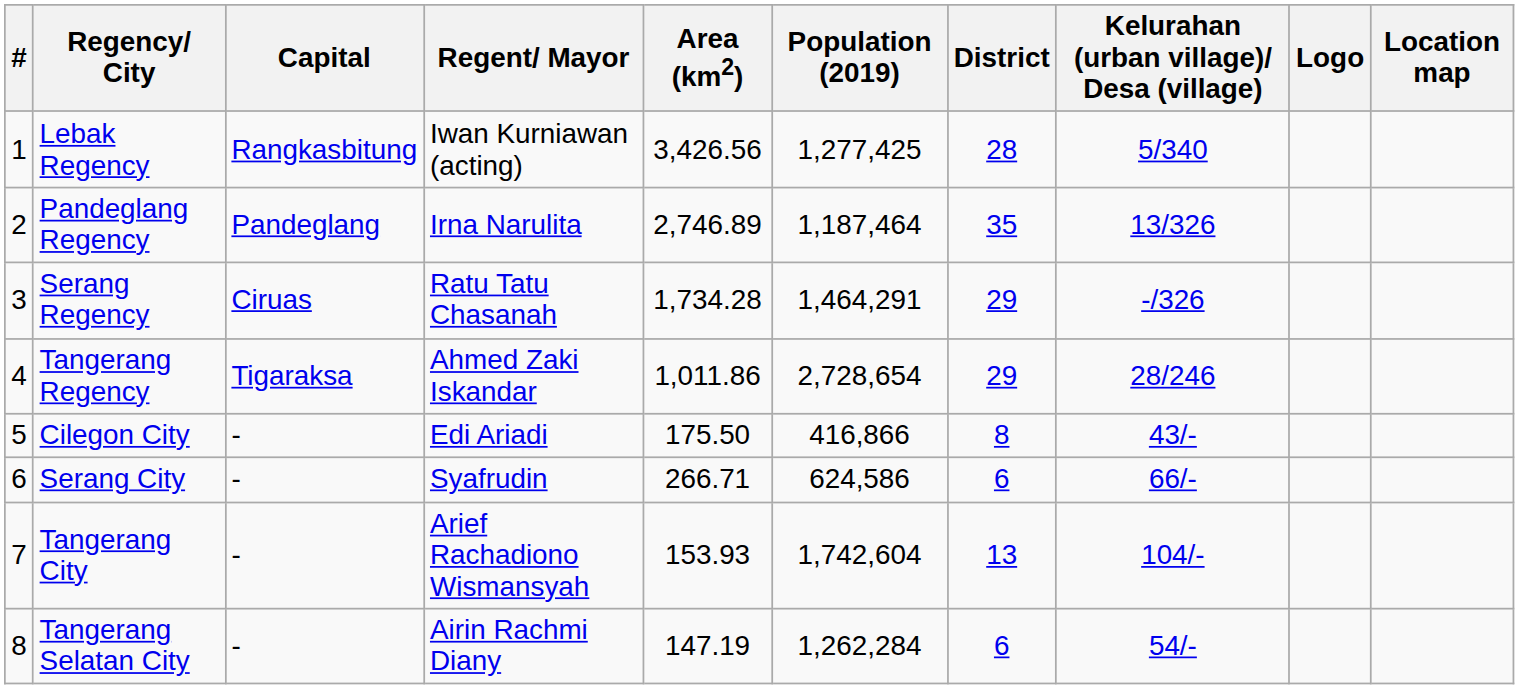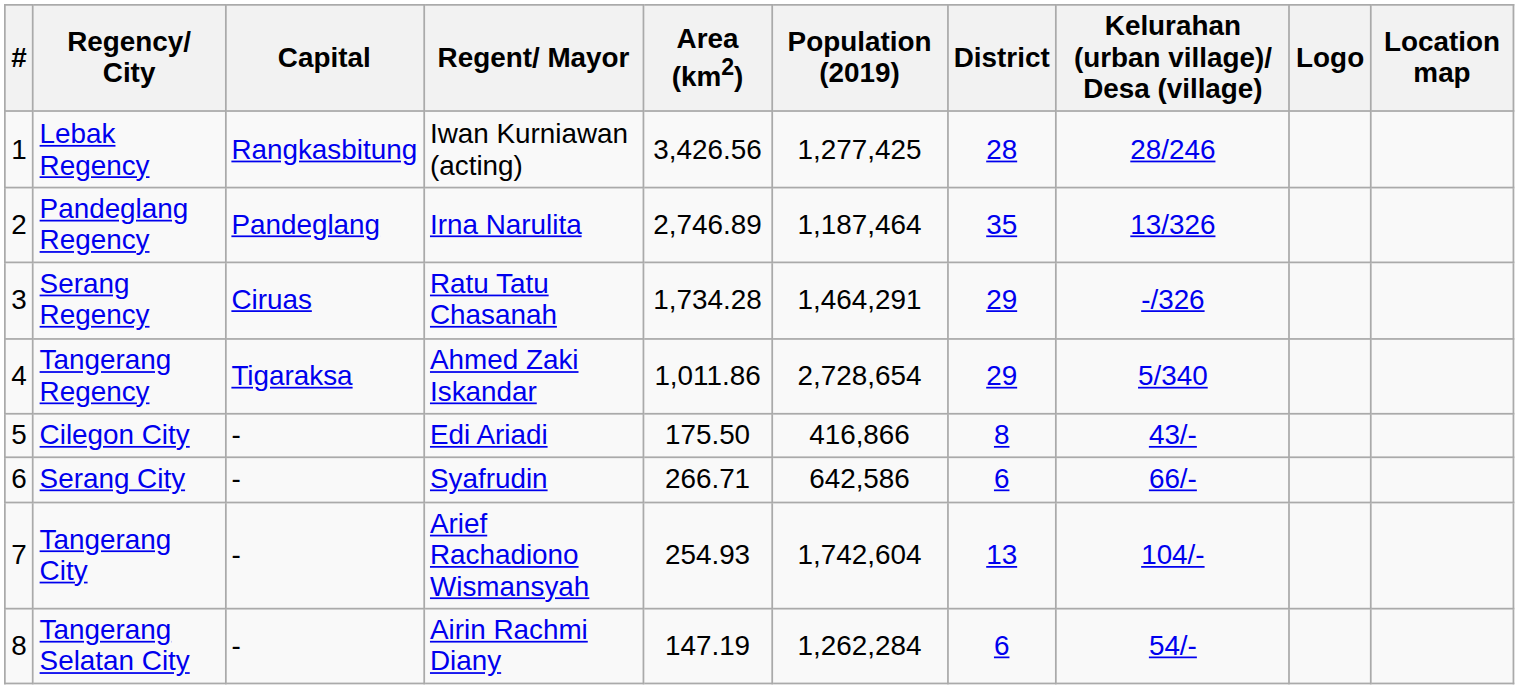 <table class="wikitable sortable mw-collapsible">
 <tr>
 <th>#</th>
 <th>Regency/ City</th>
 <th>Capital</th>
 <th>Regent/ Mayor</th>
 <th>Area (km<sup>2</sup>)</th>
 <th>Population (2019)</th>
 <th>District</th>
 <th>Kelurahan (urban village)/ Desa (village)</th>
 <th>Logo</th>
 <th>Location map</th>
 </tr>
 <tr>
 <td>1</td>
 <td><a href='#'>Lebak Regency</a></td>
 <td><a href='#'>Rangkasbitung</a></td>
 <td>Iwan Kurniawan (acting)</td>
 <td align="center">3,426.56</td>
 <td align="center">1,277,425</td>
 <td align="center"><a href='#'>28</a></td>
-<td align="center"><a href='#'>5/340</a></td>
+<td align="center"><a href='#'>28/246</a></td>
 <td></td>
 <td></td>
 </tr>
 <tr>
 <td>2</td>
 <td><a href='#'>Pandeglang Regency</a></td>
 <td><a href='#'>Pandeglang</a></td>
 <td><a href='#'>Irna Narulita</a></td>
 <td align="center">2,746.89</td>
 <td align="center">1,187,464</td>
 <td align="center"><a href='#'>35</a></td>
 <td align="center"><a href='#'>13/326</a></td>
 <td></td>
 <td></td>
 </tr>
 <tr>
 <td>3</td>
 <td><a href='#'>Serang Regency</a></td>
 <td><a href='#'>Ciruas</a></td>
 <td><a href='#'>Ratu Tatu Chasanah</a></td>
 <td align="center">1,734.28</td>
 <td align="center">1,464,291</td>
 <td align="center"><a href='#'>29</a></td>
 <td align="center"><a href='#'>-/326</a></td>
 <td></td>
 <td></td>
 </tr>
 <tr>
 <td>4</td>
 <td><a href='#'>Tangerang Regency</a></td>
 <td><a href='#'>Tigaraksa</a></td>
 <td><a href='#'>Ahmed Zaki Iskandar</a></td>
 <td align="center">1,011.86</td>
 <td align="center">2,728,654</td>
 <td align="center"><a href='#'>29</a></td>
-<td align="center"><a href='#'>28/246</a></td>
+<td align="center"><a href='#'>5/340</a></td>
 <td></td>
 <td></td>
 </tr>
 <tr>
 <td>5</td>
 <td><a href='#'>Cilegon City</a></td>
 <td>-</td>
 <td><a href='#'>Edi Ariadi</a></td>
 <td align="center">175.50</td>
 <td align="center">416,866</td>
 <td align="center"><a href='#'>8</a></td>
 <td align="center"><a href='#'>43/-</a></td>
 <td></td>
 <td></td>
 </tr>
 <tr>
 <td>6</td>
 <td><a href='#'>Serang City</a></td>
 <td>-</td>
 <td><a href='#'>Syafrudin</a></td>
 <td align="center">266.71</td>
-<td align="center">624,586</td>
+<td align="center">642,586</td>
 <td align="center"><a href='#'>6</a></td>
 <td align="center"><a href='#'>66/-</a></td>
 <td></td>
 <td></td>
 </tr>
 <tr>
 <td>7</td>
 <td><a href='#'>Tangerang City</a></td>
 <td>-</td>
 <td><a href='#'>Arief Rachadiono Wismansyah</a></td>
-<td align="center">153.93</td>
+<td align="center">254.93</td>
 <td align="center">1,742,604</td>
 <td align="center"><a href='#'>13</a></td>
 <td align="center"><a href='#'>104/-</a></td>
 <td></td>
 <td></td>
 </tr>
 <tr>
 <td>8</td>
 <td><a href='#'>Tangerang Selatan City</a></td>
 <td>-</td>
 <td><a href='#'>Airin Rachmi Diany</a></td>
 <td align="center">147.19</td>
 <td align="center">1,262,284</td>
 <td align="center"><a href='#'>6</a></td>
 <td align="center"><a href='#'>54/-</a></td>
 <td></td>
 <td></td>
 </tr>
 </table>
